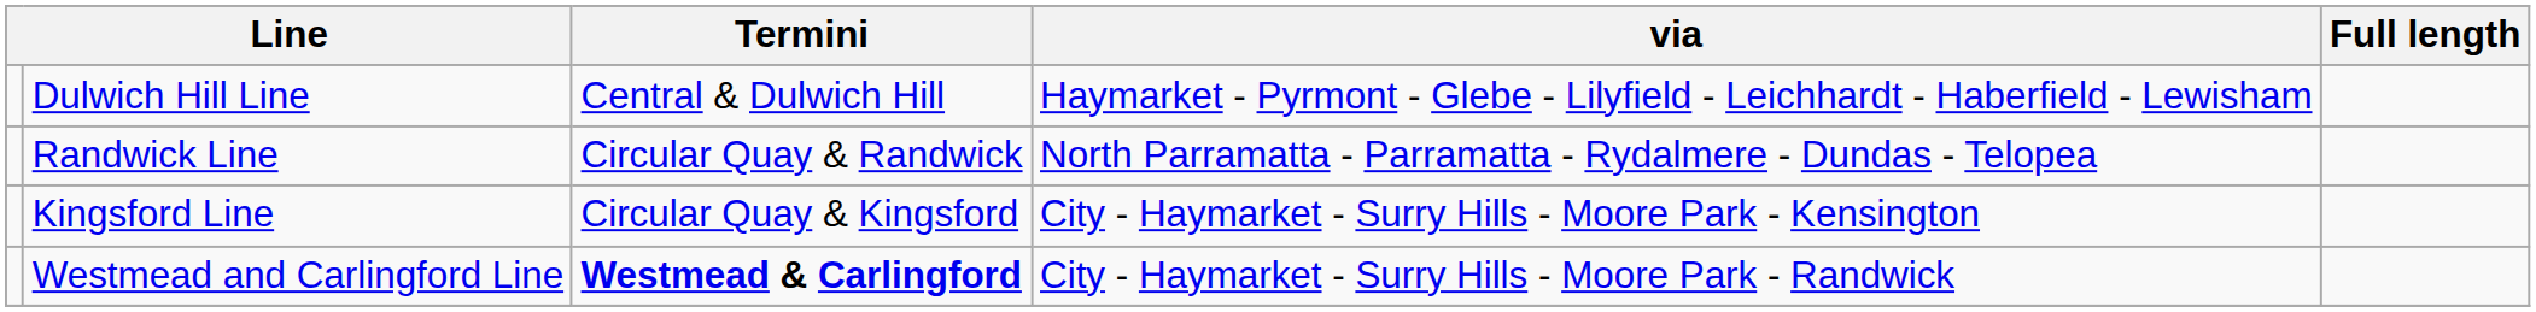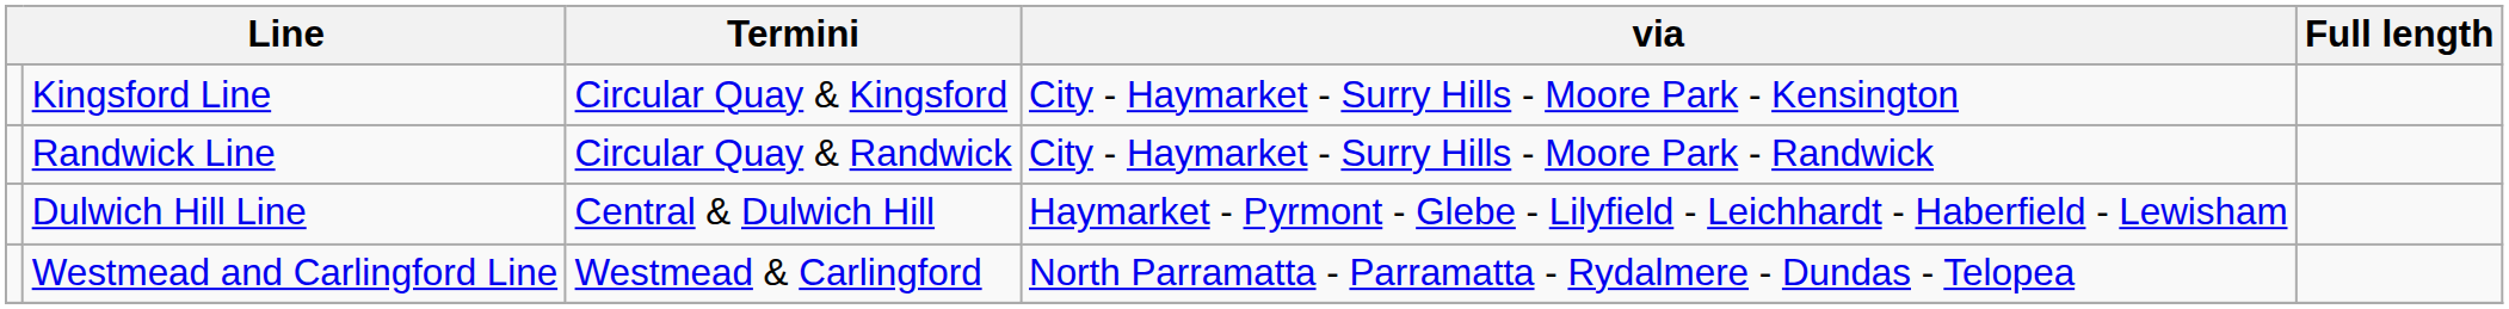 <table class="wikitable sortable">
 <tr>
 <th colspan="2">Line</th>
 <th>Termini</th>
 <th class="unsortable">via</th>
 <th>Full length</th>
+</tr>
+<tr>
+<td></td>
+<td data-sort-value="5"><a href='#'>Kingsford Line</a></td>
+<td><a href='#'>Circular Quay</a> & <a href='#'>Kingsford</a></td>
+<td><a href='#'>City</a> - <a href='#'>Haymarket</a> - <a href='#'>Surry Hills</a> - <a href='#'>Moore Park</a> - <a href='#'>Kensington</a></td>
+<td></td>
+</tr>
+<tr>
+<td></td>
+<td data-sort-value="3"><a href='#'>Randwick Line</a></td>
+<td><a href='#'>Circular Quay</a> & <a href='#'>Randwick</a></td>
+<td><a href='#'>City</a> - <a href='#'>Haymarket</a> - <a href='#'>Surry Hills</a> - <a href='#'>Moore Park</a> - <a href='#'>Randwick</a></td>
+<td></td>
 </tr>
 <tr>
 <td></td>
 <td data-sort-value="1"><a href='#'>Dulwich Hill Line</a></td>
 <td><a href='#'>Central</a> & <a href='#'>Dulwich Hill</a></td>
 <td><a href='#'>Haymarket</a> - <a href='#'>Pyrmont</a> - <a href='#'>Glebe</a> - <a href='#'>Lilyfield</a> - <a href='#'>Leichhardt</a> - <a href='#'>Haberfield</a> - <a href='#'>Lewisham</a></td>
 <td></td>
 </tr>
 <tr>
 <td></td>
-<td data-sort-value="3"><a href='#'>Randwick Line</a></td>
-<td><a href='#'>Circular Quay</a> & <a href='#'>Randwick</a></td>
+<td data-sort-value="6"><a href='#'>Westmead and Carlingford Line</a></td>
+<td><a href='#'>Westmead</a> & <a href='#'>Carlingford</a></td>
 <td><a href='#'>North Parramatta</a> - <a href='#'>Parramatta</a> - <a href='#'>Rydalmere</a> - <a href='#'>Dundas</a> - <a href='#'>Telopea</a></td>
-<td></td>
-</tr>
-<tr>
-<td></td>
-<td data-sort-value="5"><a href='#'>Kingsford Line</a></td>
-<td><a href='#'>Circular Quay</a> & <a href='#'>Kingsford</a></td>
-<td><a href='#'>City</a> - <a href='#'>Haymarket</a> - <a href='#'>Surry Hills</a> - <a href='#'>Moore Park</a> - <a href='#'>Kensington</a></td>
-<td></td>
-</tr>
-<tr>
-<td></td>
-<td data-sort-value="6"><a href='#'>Westmead and Carlingford Line</a></td>
-<td><strong><a href='#'>Westmead</a> & <a href='#'>Carlingford</a></strong></td>
-<td><a href='#'>City</a> - <a href='#'>Haymarket</a> - <a href='#'>Surry Hills</a> - <a href='#'>Moore Park</a> - <a href='#'>Randwick</a></td>
 <td></td>
 </tr>
 <tr>
 </tr>
 </table>
